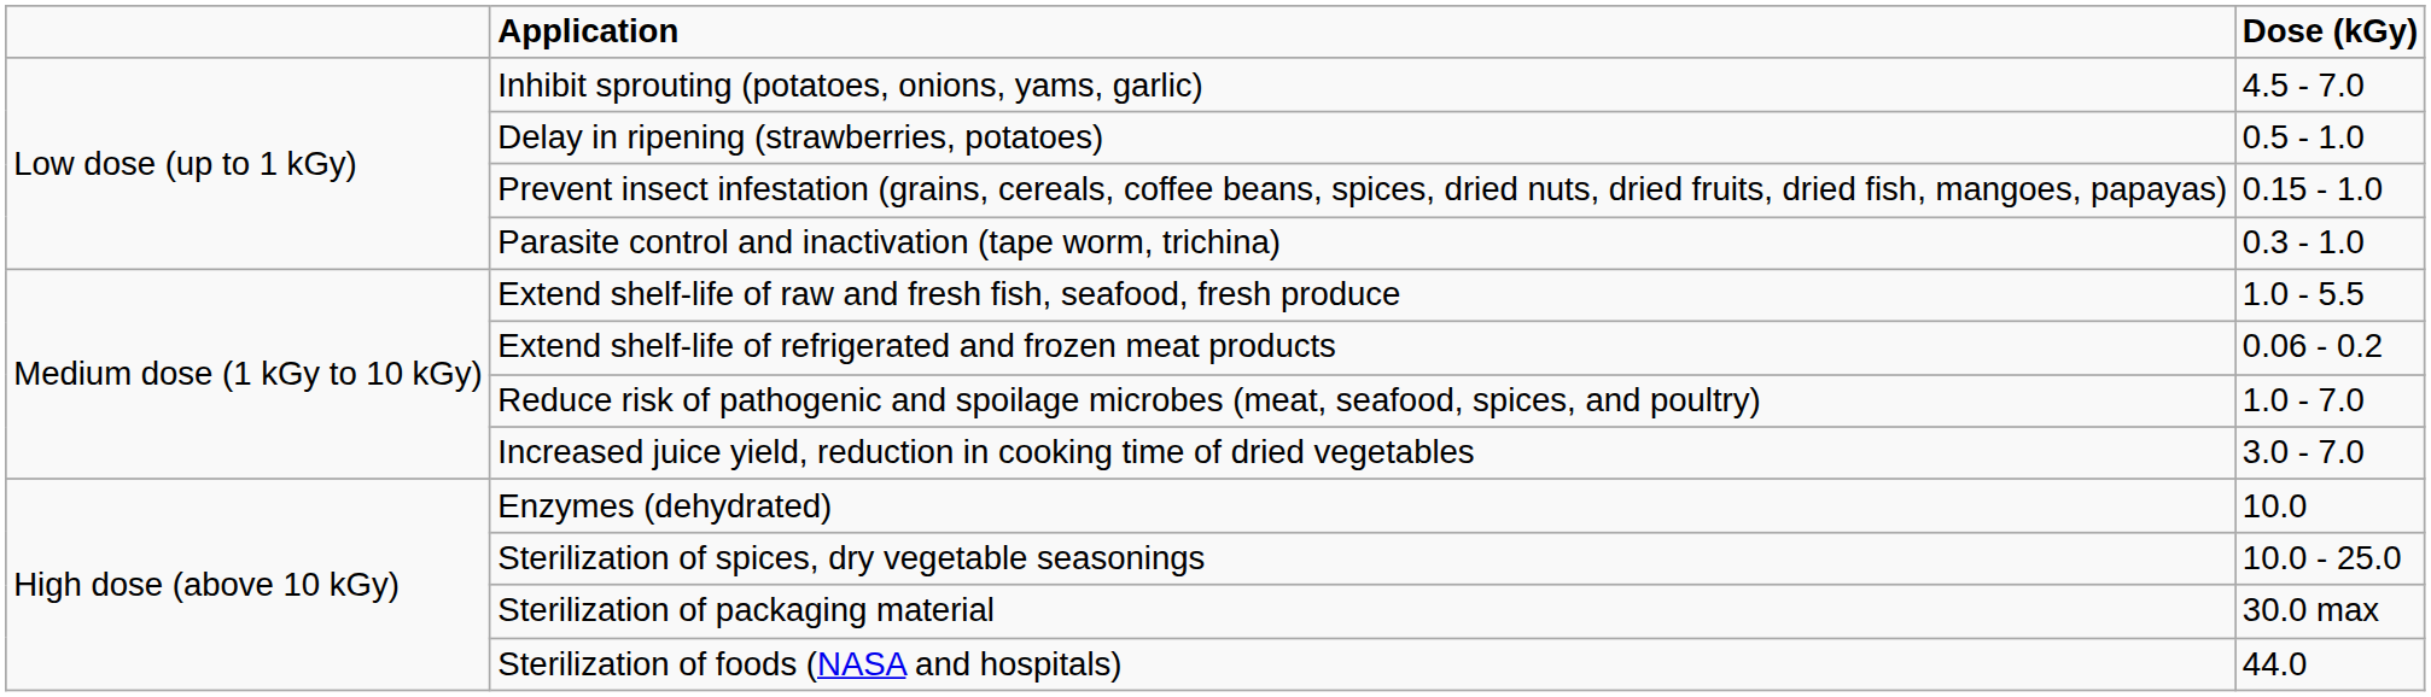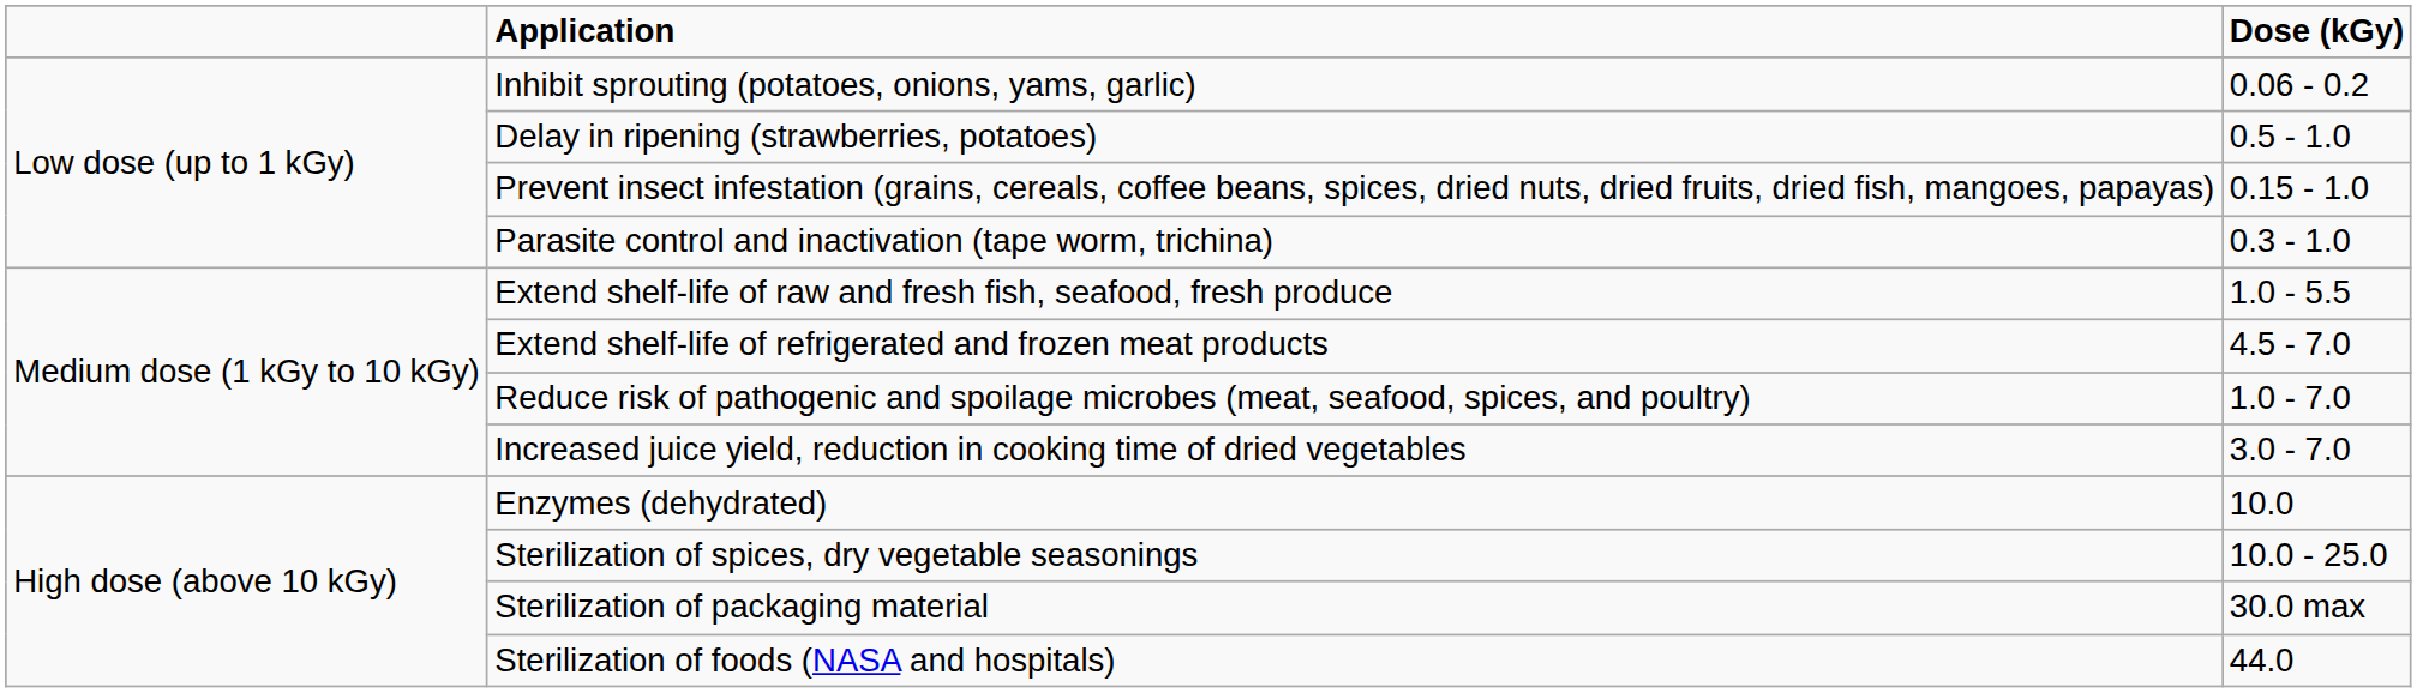 <table class="wikitable">
 <tr>
 <td></td>
 <td><strong>Application</strong></td>
 <td><strong>Dose (kGy)</strong></td>
 </tr>
 <tr>
 <td rowspan="4">Low dose (up to 1 kGy)</td>
 <td>Inhibit sprouting (potatoes, onions, yams, garlic)</td>
-<td>4.5 - 7.0</td>
+<td>0.06 - 0.2</td>
 </tr>
 <tr>
 <td>Delay in ripening (strawberries, potatoes)</td>
 <td>0.5 - 1.0</td>
 </tr>
 <tr>
 <td>Prevent insect infestation (grains, cereals, coffee beans, spices, dried nuts, dried fruits, dried fish, mangoes, papayas)</td>
 <td>0.15 - 1.0</td>
 </tr>
 <tr>
 <td>Parasite control and inactivation (tape worm, trichina)</td>
 <td>0.3 - 1.0</td>
 </tr>
 <tr>
 <td rowspan="4">Medium dose (1 kGy to 10 kGy)</td>
 <td>Extend shelf-life of raw and fresh fish, seafood, fresh produce</td>
 <td>1.0 - 5.5</td>
 </tr>
 <tr>
 <td>Extend shelf-life of refrigerated and frozen meat products</td>
-<td>0.06 - 0.2</td>
+<td>4.5 - 7.0</td>
 </tr>
 <tr>
 <td>Reduce risk of pathogenic and spoilage microbes (meat, seafood, spices, and poultry)</td>
 <td>1.0 - 7.0</td>
 </tr>
 <tr>
 <td>Increased juice yield, reduction in cooking time of dried vegetables</td>
 <td>3.0 - 7.0</td>
 </tr>
 <tr>
 <td rowspan="4">High dose (above 10 kGy)</td>
 <td>Enzymes (dehydrated)</td>
 <td>10.0</td>
 </tr>
 <tr>
 <td>Sterilization of spices, dry vegetable seasonings</td>
 <td>10.0 - 25.0</td>
 </tr>
 <tr>
 <td>Sterilization of packaging material</td>
 <td>30.0 max</td>
 </tr>
 <tr>
 <td>Sterilization of foods (<a href='#'>NASA</a> and hospitals)</td>
 <td>44.0</td>
 </tr>
 </table>
